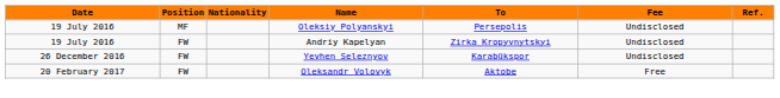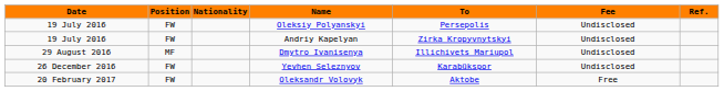 <table class="wikitable" style="text-align:center; font-size:90%; ">
 <tr>
 <th style="background:#FF8000; color:black; width:200px;">Date</th>
 <th style="background:#FF8000; color:black; width:50px;">Position</th>
 <th style="background:#FF8000; color:black; width:50px;">Nationality</th>
 <th style="background:#FF8000; color:black; width:200px;">Name</th>
 <th style="background:#FF8000; color:black; width:200px;">To</th>
 <th style="background:#FF8000; color:black; width:200px;">Fee</th>
 <th style="background:#FF8000; color:black; width:50px;">Ref.</th>
 </tr>
 <tr>
 <td>19 July 2016</td>
-<td>MF</td>
+<td>FW</td>
 <td></td>
 <td><a href='#'>Oleksiy Polyanskyi</a></td>
 <td><a href='#'>Persepolis</a></td>
 <td>Undisclosed</td>
 <td></td>
 </tr>
 <tr>
 <td>19 July 2016</td>
 <td>FW</td>
 <td></td>
 <td>Andriy Kapelyan</td>
 <td><a href='#'>Zirka Kropyvnytskyi</a></td>
+<td>Undisclosed</td>
+<td></td>
+</tr>
+<tr>
+<td>29 August 2016</td>
+<td>MF</td>
+<td></td>
+<td><a href='#'>Dmytro Ivanisenya</a></td>
+<td><a href='#'>Illichivets Mariupol</a></td>
 <td>Undisclosed</td>
 <td></td>
 </tr>
 <tr>
 <td>26 December 2016</td>
 <td>FW</td>
 <td></td>
 <td><a href='#'>Yevhen Seleznyov</a></td>
 <td><a href='#'>Karabükspor</a></td>
 <td>Undisclosed</td>
 <td></td>
 </tr>
 <tr>
 <td>20 February 2017</td>
 <td>FW</td>
 <td></td>
 <td><a href='#'>Oleksandr Volovyk</a></td>
 <td><a href='#'>Aktobe</a></td>
 <td>Free</td>
 <td></td>
 </tr>
 </table>
